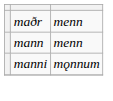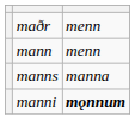 <table class="wikitable">
 <tr>
 <th></th>
 <th></th>
 <th></th>
 </tr>
 <tr>
 <th></th>
 <td lang="non"><em>maðr</em></td>
 <td lang="non"><em>menn</em></td>
 </tr>
 <tr>
 <th></th>
 <td lang="non"><em>mann</em></td>
 <td lang="non"><em>menn</em></td>
 </tr>
 <tr>
 <th></th>
+<td lang="non"><em>manns</em></td>
+<td lang="non"><em>manna</em></td>
+</tr>
+<tr>
+<th></th>
 <td lang="non"><em>manni</em></td>
-<td lang="non"><em>mǫnnum</em></td>
+<td lang="non"><strong><em>mǫnnum</em></strong></td>
 </tr>
 <tr>
 </tr>
 </table>
